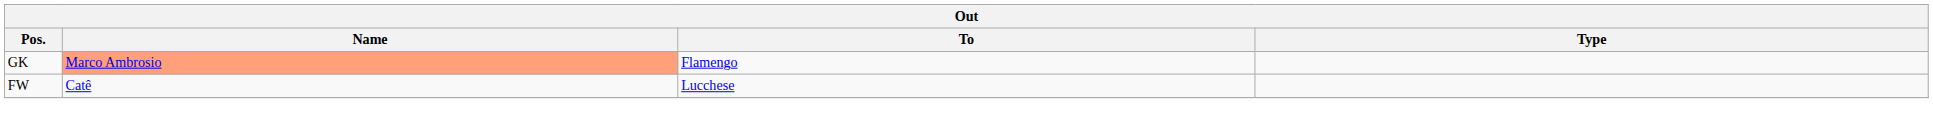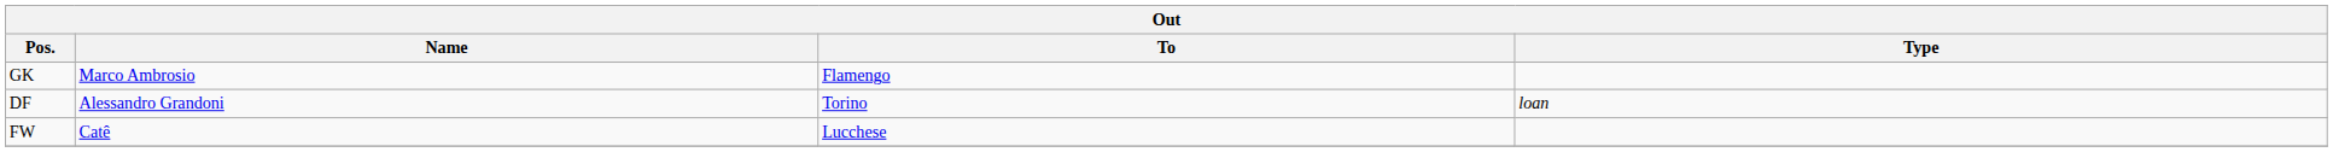 <table class="wikitable" style="font-size:90%;width:99%;">
 <tr>
 <th colspan="4">Out</th>
 </tr>
 <tr>
 <th width=3%>Pos.</th>
 <th width=32%>Name</th>
 <th width=30%>To</th>
 <th width=35%>Type</th>
 </tr>
 <tr>
 <td>GK</td>
-<td style="background: lightsalmon;"><a href='#'>Marco Ambrosio</a></td>
+<td><a href='#'>Marco Ambrosio</a></td>
 <td><a href='#'>Flamengo</a></td>
 <td></td>
+</tr>
+<tr>
+<td>DF</td>
+<td><a href='#'>Alessandro Grandoni</a></td>
+<td><a href='#'>Torino</a></td>
+<td><em>loan</em></td>
 </tr>
 <tr>
 <td>FW</td>
 <td><a href='#'>Catê</a></td>
 <td><a href='#'>Lucchese</a></td>
 <td></td>
 </tr>
 <tr>
 </tr>
 </table>
